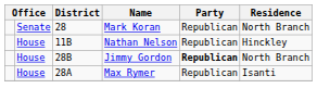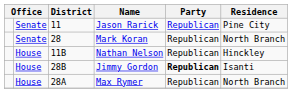 <table class="wikitable">
 <tr>
 <th colspan="2">Office</th>
 <th>District</th>
 <th>Name</th>
 <th>Party</th>
 <th>Residence</th>
+</tr>
+<tr>
+<td bgcolor=> </td>
+<td><a href='#'>Senate</a></td>
+<td>11</td>
+<td><a href='#'>Jason Rarick</a></td>
+<td><a href='#'>Republican</a></td>
+<td>Pine City</td>
 </tr>
 <tr>
 <td bgcolor=> </td>
 <td><a href='#'>Senate</a></td>
 <td>28</td>
 <td><a href='#'>Mark Koran</a></td>
 <td>Republican</td>
 <td>North Branch</td>
 </tr>
 <tr>
 <td bgcolor=> </td>
 <td><a href='#'>House</a></td>
 <td>11B</td>
 <td><a href='#'>Nathan Nelson</a></td>
 <td>Republican</td>
 <td>Hinckley</td>
 </tr>
 <tr>
 <td bgcolor=> </td>
 <td><a href='#'>House</a></td>
 <td>28B</td>
 <td><a href='#'>Jimmy Gordon</a></td>
 <td><strong>Republican</strong></td>
-<td>North Branch</td>
+<td>Isanti</td>
 </tr>
 <tr>
 <td bgcolor=> </td>
 <td><a href='#'>House</a></td>
 <td>28A</td>
 <td><a href='#'>Max Rymer</a></td>
 <td>Republican</td>
-<td>Isanti</td>
+<td>North Branch</td>
 </tr>
 <tr>
 </tr>
 </table>
